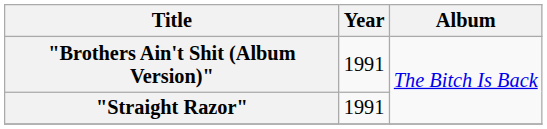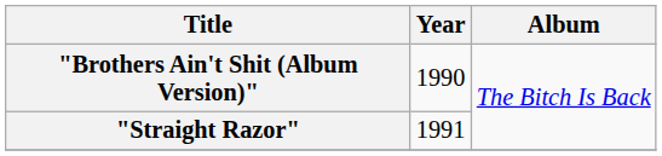 <table class="wikitable plainrowheaders" style="text-align:center;">
 <tr>
 <th scope="col" style="width:16em;">Title</th>
 <th scope="col">Year</th>
 <th scope="col" rowspan="1">Album</th>
 </tr>
 <tr>
 <th scope="row">"Brothers Ain't Shit (Album Version)"</th>
-<td>1991</td>
+<td>1990</td>
 <td rowspan="2"><em><a href='#'>The Bitch Is Back</a></em></td>
 </tr>
 <tr>
 <th scope="row">"Straight Razor"</th>
 <td>1991</td>
 </tr>
 <tr>
 </tr>
 </table>
